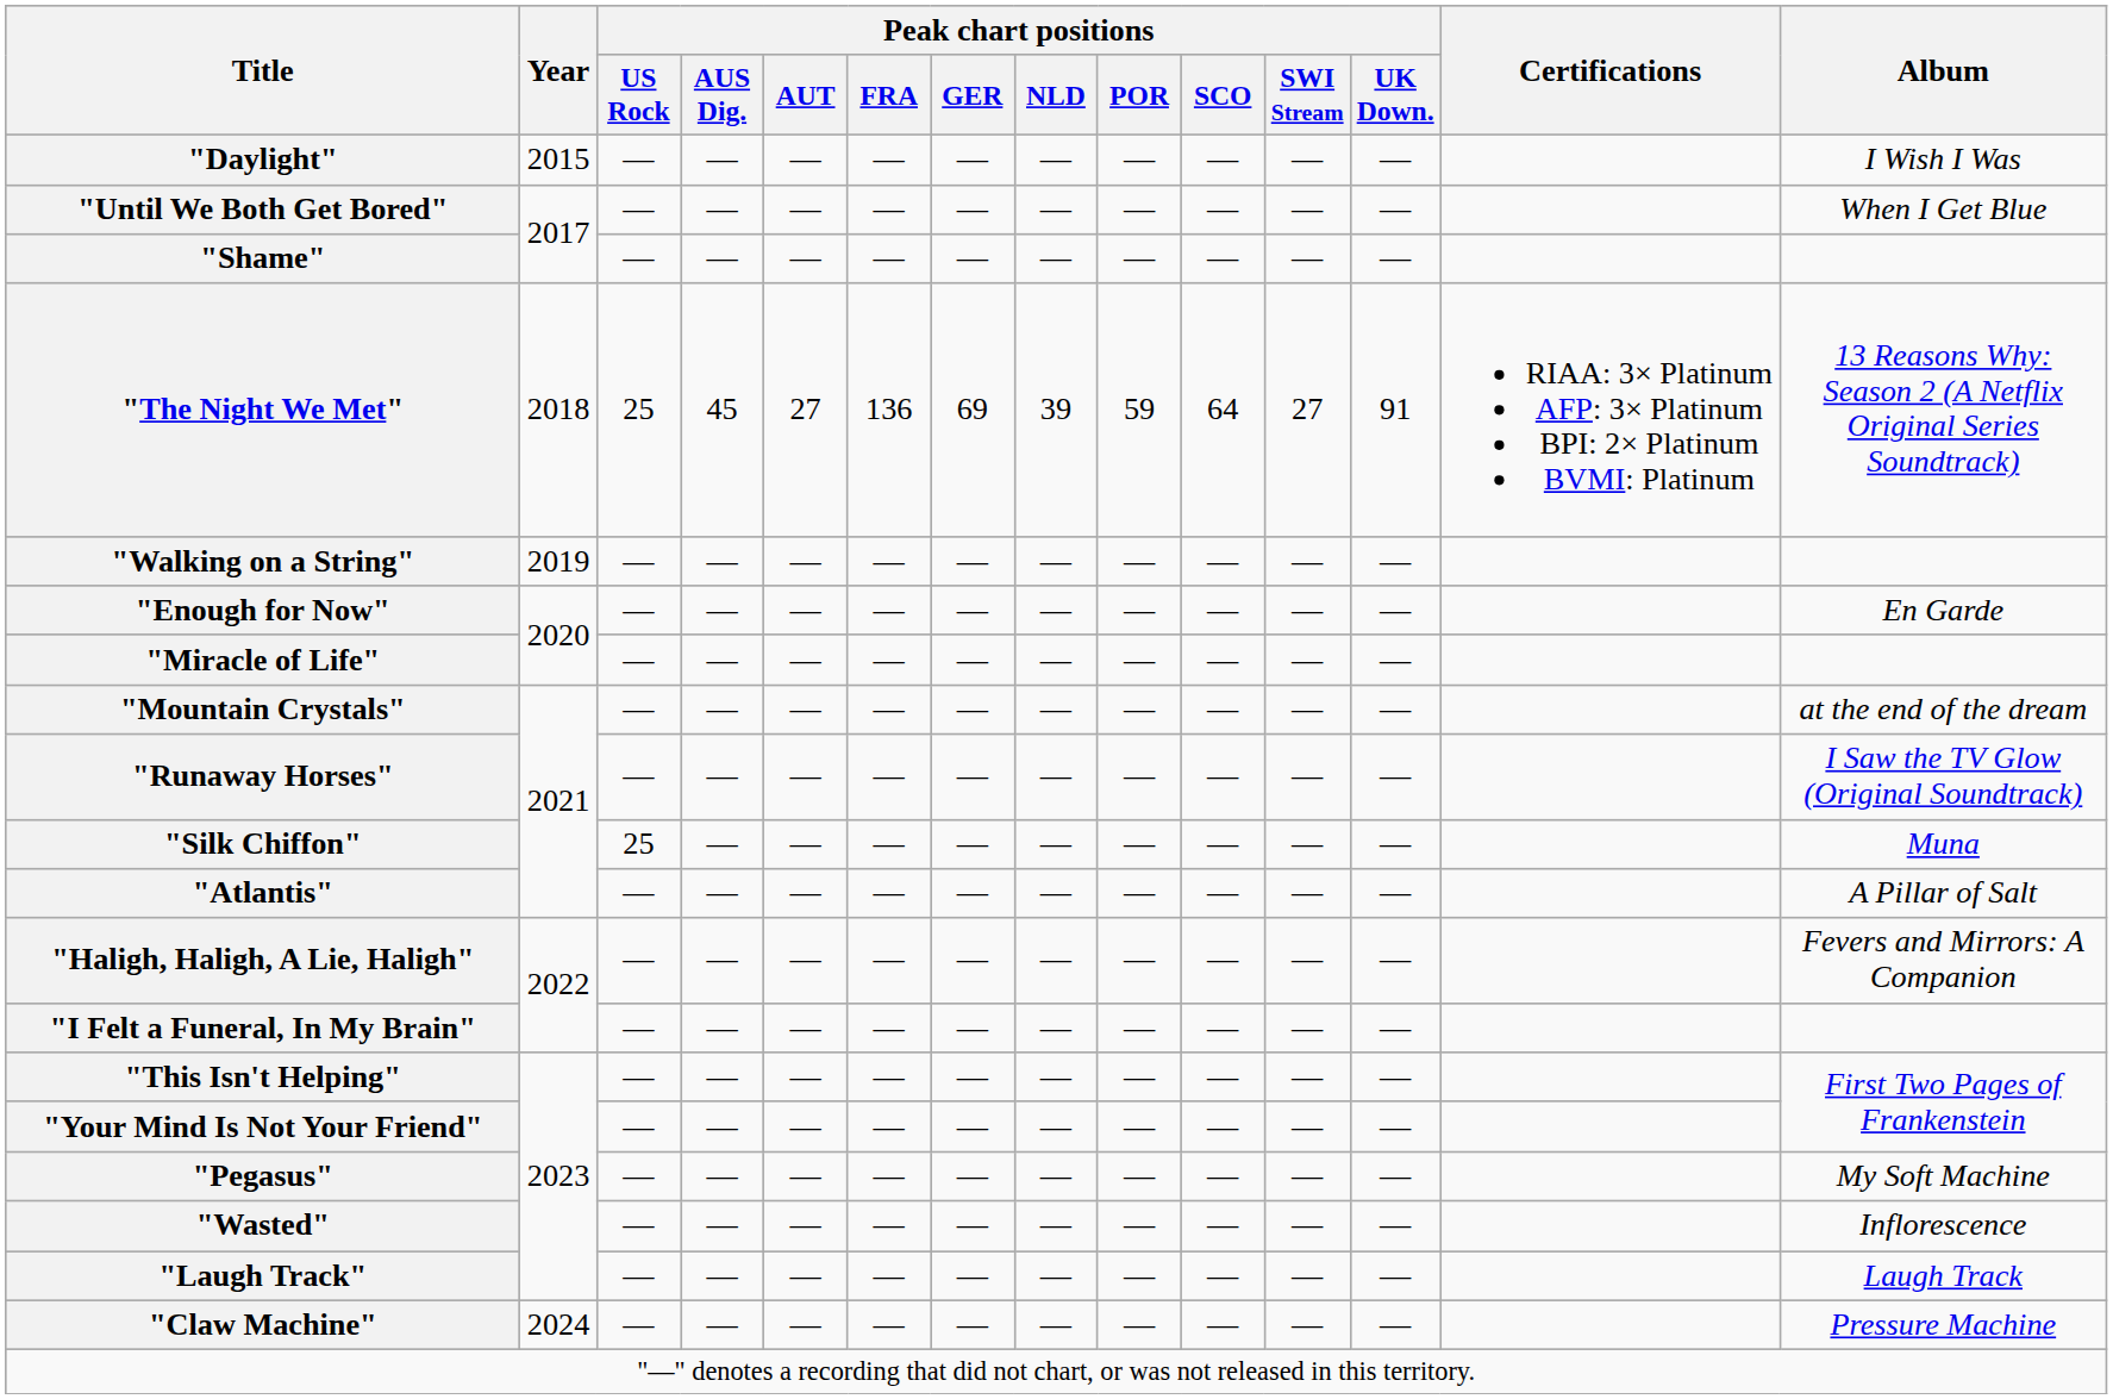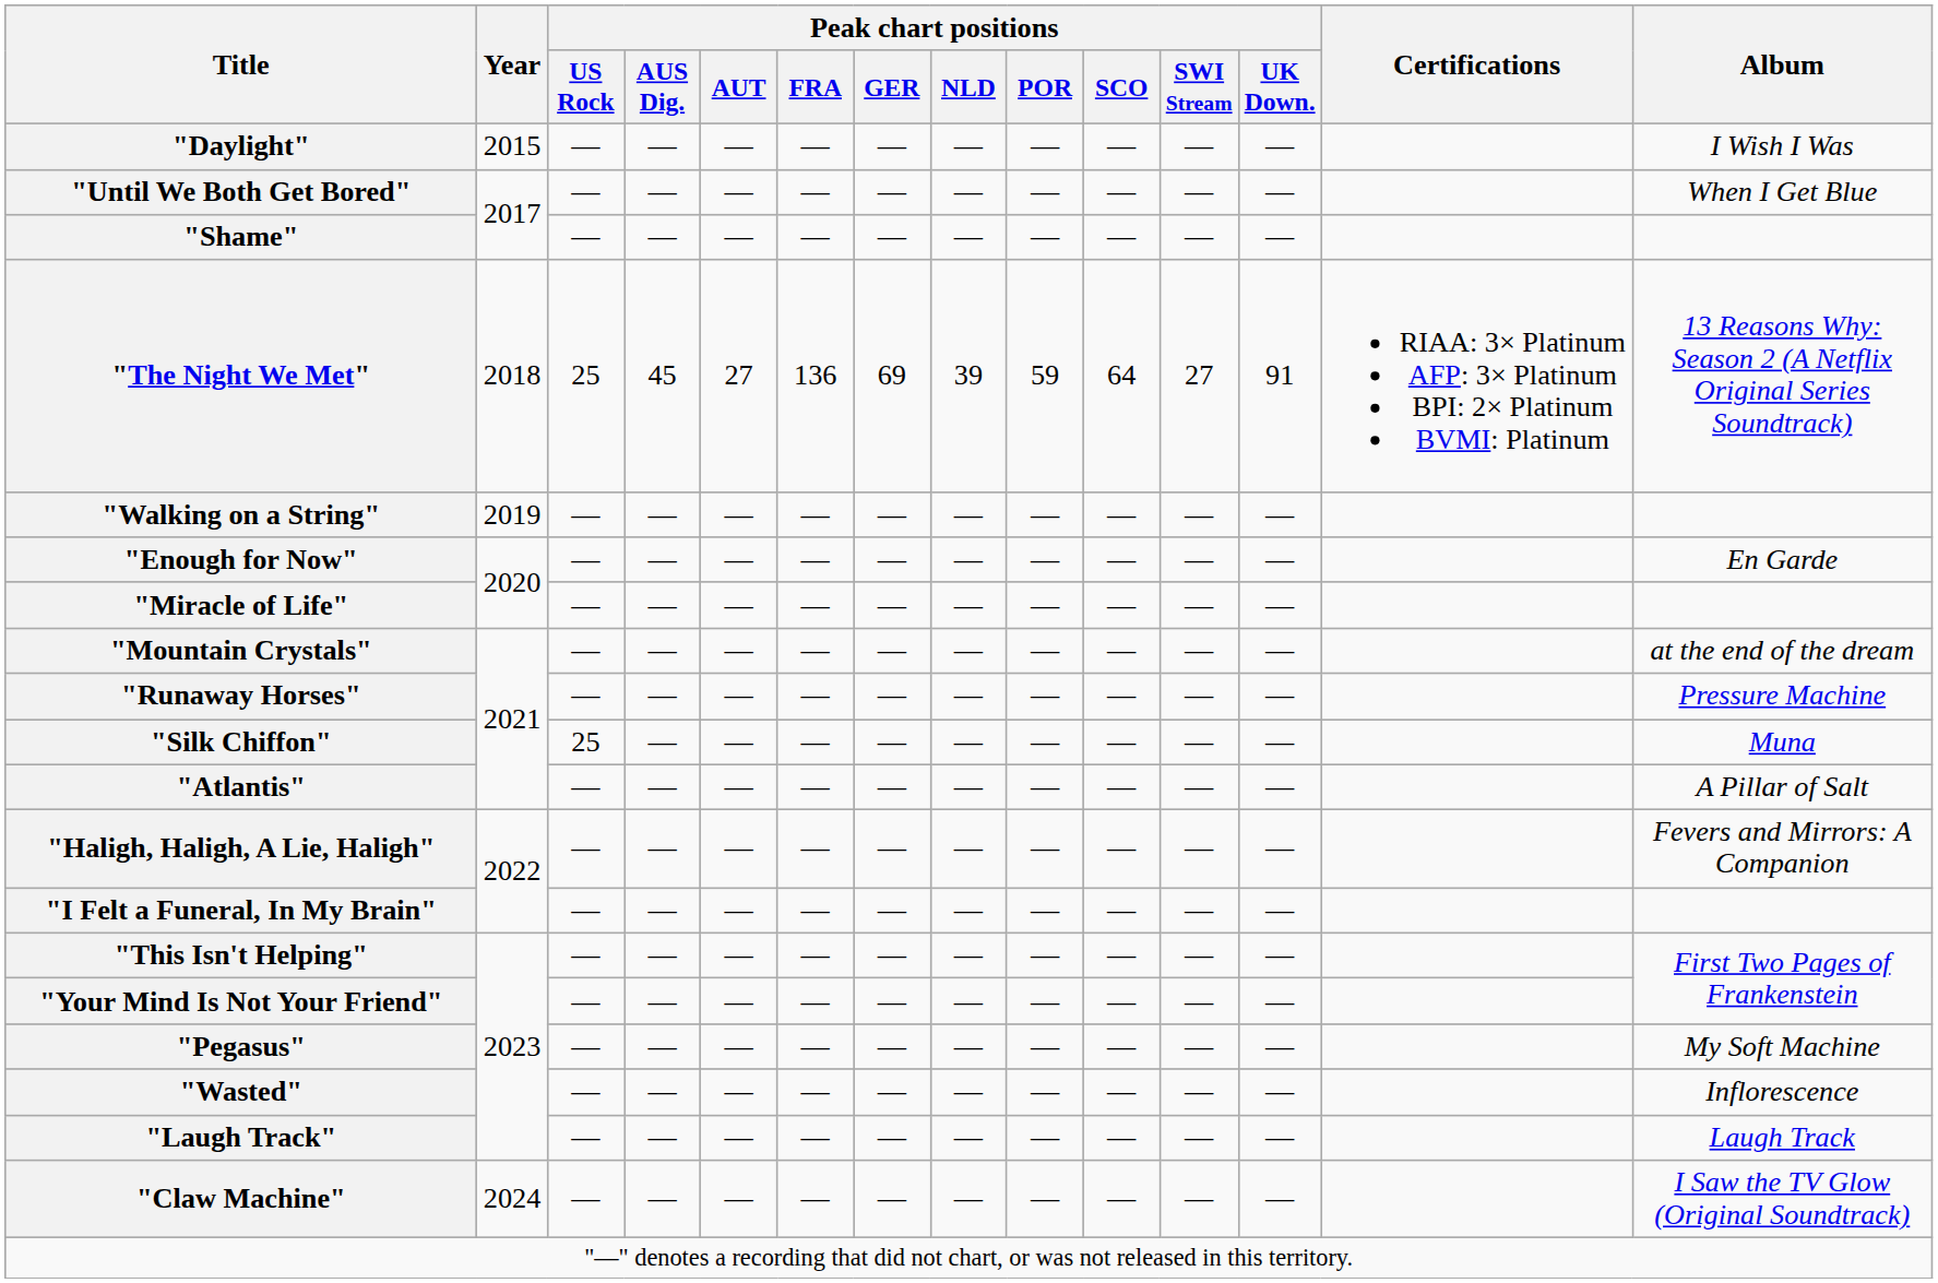 <table class="wikitable plainrowheaders" style="text-align:center;">
 <tr>
 <th scope="col" rowspan="2" style="width:16em;">Title</th>
 <th scope="col" rowspan="2" style="width:1em;">Year</th>
 <th scope="col" colspan="10">Peak chart positions</th>
 <th scope="col" rowspan="2">Certifications</th>
 <th scope="col" rowspan="2" style="width:10em;">Album</th>
 </tr>
 <tr>
 <th scope="col" style="width:2.5em;font-size:90%;"><a href='#'>US<br>Rock</a><br></th>
 <th scope="col" style="width:2.5em;font-size:90%;"><a href='#'>AUS<br>Dig.</a><br></th>
 <th scope="col" style="width:2.5em;font-size:90%;"><a href='#'>AUT</a><br></th>
 <th scope="col" style="width:2.5em;font-size:90%;"><a href='#'>FRA</a><br></th>
 <th scope="col" style="width:2.5em;font-size:90%;"><a href='#'>GER</a><br></th>
 <th scope="col" style="width:2.5em;font-size:90%;"><a href='#'>NLD</a><br></th>
 <th scope="col" style="width:2.5em;font-size:90%;"><a href='#'>POR</a><br></th>
 <th scope="col" style="width:2.5em;font-size:90%;"><a href='#'>SCO</a><br></th>
 <th scope="col" style="width:2.5em;font-size:90%;"><a href='#'>SWI<br><small>Stream</small></a><br></th>
 <th scope="col" style="width:2.5em;font-size:90%;"><a href='#'>UK<br>Down.</a><br></th>
 </tr>
 <tr>
 <th scope="row">"Daylight"<br></th>
 <td>2015</td>
 <td>—</td>
 <td>—</td>
 <td>—</td>
 <td>—</td>
 <td>—</td>
 <td>—</td>
 <td>—</td>
 <td>—</td>
 <td>—</td>
 <td>—</td>
 <td></td>
 <td><em>I Wish I Was</em></td>
 </tr>
 <tr>
 <th scope="row">"Until We Both Get Bored"<br></th>
 <td rowspan="2">2017</td>
 <td>—</td>
 <td>—</td>
 <td>—</td>
 <td>—</td>
 <td>—</td>
 <td>—</td>
 <td>—</td>
 <td>—</td>
 <td>—</td>
 <td>—</td>
 <td></td>
 <td><em>When I Get Blue</em></td>
 </tr>
 <tr>
 <th scope="row">"Shame"<br></th>
 <td>—</td>
 <td>—</td>
 <td>—</td>
 <td>—</td>
 <td>—</td>
 <td>—</td>
 <td>—</td>
 <td>—</td>
 <td>—</td>
 <td>—</td>
 <td></td>
 <td></td>
 </tr>
 <tr>
 <th scope="row">"<a href='#'>The Night We Met</a>"<br></th>
 <td>2018</td>
 <td>25</td>
 <td>45</td>
 <td>27</td>
 <td>136</td>
 <td>69</td>
 <td>39</td>
 <td>59</td>
 <td>64</td>
 <td>27</td>
 <td>91</td>
 <td><br><ul><li>RIAA: 3× Platinum</li><li><a href='#'>AFP</a>: 3× Platinum</li><li>BPI: 2× Platinum</li><li><a href='#'>BVMI</a>: Platinum</li></ul></td>
 <td><em><a href='#'>13 Reasons Why: Season 2 (A Netflix Original Series Soundtrack)</a></em></td>
 </tr>
 <tr>
 <th scope="row">"Walking on a String"<br></th>
 <td>2019</td>
 <td>—</td>
 <td>—</td>
 <td>—</td>
 <td>—</td>
 <td>—</td>
 <td>—</td>
 <td>—</td>
 <td>—</td>
 <td>—</td>
 <td>—</td>
 <td></td>
 <td></td>
 </tr>
 <tr>
 <th scope="row">"Enough for Now"<br></th>
 <td rowspan="2">2020</td>
 <td>—</td>
 <td>—</td>
 <td>—</td>
 <td>—</td>
 <td>—</td>
 <td>—</td>
 <td>—</td>
 <td>—</td>
 <td>—</td>
 <td>—</td>
 <td></td>
 <td><em>En Garde</em></td>
 </tr>
 <tr>
 <th scope="row">"Miracle of Life"<br></th>
 <td>—</td>
 <td>—</td>
 <td>—</td>
 <td>—</td>
 <td>—</td>
 <td>—</td>
 <td>—</td>
 <td>—</td>
 <td>—</td>
 <td>—</td>
 <td></td>
 <td></td>
 </tr>
 <tr>
 <th scope="row">"Mountain Crystals"<br></th>
 <td rowspan="4">2021</td>
 <td>—</td>
 <td>—</td>
 <td>—</td>
 <td>—</td>
 <td>—</td>
 <td>—</td>
 <td>—</td>
 <td>—</td>
 <td>—</td>
 <td>—</td>
 <td></td>
 <td><em>at the end of the dream</em></td>
 </tr>
 <tr>
 <th scope="row">"Runaway Horses"<br></th>
 <td>—</td>
 <td>—</td>
 <td>—</td>
 <td>—</td>
 <td>—</td>
 <td>—</td>
 <td>—</td>
 <td>—</td>
 <td>—</td>
 <td>—</td>
 <td></td>
-<td><a href='#'><em>I Saw the TV Glow (Original Soundtrack)</em></a></td>
+<td><em><a href='#'>Pressure Machine</a></em></td>
 </tr>
 <tr>
 <th scope="row">"Silk Chiffon"<br></th>
 <td>25</td>
 <td>—</td>
 <td>—</td>
 <td>—</td>
 <td>—</td>
 <td>—</td>
 <td>—</td>
 <td>—</td>
 <td>—</td>
 <td>—</td>
 <td></td>
 <td><em><a href='#'>Muna</a></em></td>
 </tr>
 <tr>
 <th scope="row">"Atlantis"<br></th>
 <td>—</td>
 <td>—</td>
 <td>—</td>
 <td>—</td>
 <td>—</td>
 <td>—</td>
 <td>—</td>
 <td>—</td>
 <td>—</td>
 <td>—</td>
 <td></td>
 <td><em>A Pillar of Salt</em></td>
 </tr>
 <tr>
 <th scope="row">"Haligh, Haligh, A Lie, Haligh" </th>
 <td rowspan="2">2022</td>
 <td>—</td>
 <td>—</td>
 <td>—</td>
 <td>—</td>
 <td>—</td>
 <td>—</td>
 <td>—</td>
 <td>—</td>
 <td>—</td>
 <td>—</td>
 <td></td>
 <td><em>Fevers and Mirrors: A Companion</em></td>
 </tr>
 <tr>
 <th scope="row">"I Felt a Funeral, In My Brain"<br></th>
 <td>—</td>
 <td>—</td>
 <td>—</td>
 <td>—</td>
 <td>—</td>
 <td>—</td>
 <td>—</td>
 <td>—</td>
 <td>—</td>
 <td>—</td>
 <td></td>
 <td></td>
 </tr>
 <tr>
 <th scope="row">"This Isn't Helping"<br></th>
 <td rowspan="5">2023</td>
 <td>—</td>
 <td>—</td>
 <td>—</td>
 <td>—</td>
 <td>—</td>
 <td>—</td>
 <td>—</td>
 <td>—</td>
 <td>—</td>
 <td>—</td>
 <td></td>
 <td rowspan="2"><em><a href='#'>First Two Pages of Frankenstein</a></em></td>
 </tr>
 <tr>
 <th scope="row">"Your Mind Is Not Your Friend"<br></th>
 <td>—</td>
 <td>—</td>
 <td>—</td>
 <td>—</td>
 <td>—</td>
 <td>—</td>
 <td>—</td>
 <td>—</td>
 <td>—</td>
 <td>—</td>
 <td></td>
 </tr>
 <tr>
 <th scope="row">"Pegasus"<br> </th>
 <td>—</td>
 <td>—</td>
 <td>—</td>
 <td>—</td>
 <td>—</td>
 <td>—</td>
 <td>—</td>
 <td>—</td>
 <td>—</td>
 <td>—</td>
 <td></td>
 <td><em>My Soft Machine</em></td>
 </tr>
 <tr>
 <th scope="row">"Wasted"<br></th>
 <td>—</td>
 <td>—</td>
 <td>—</td>
 <td>—</td>
 <td>—</td>
 <td>—</td>
 <td>—</td>
 <td>—</td>
 <td>—</td>
 <td>—</td>
 <td></td>
 <td><em>Inflorescence</em></td>
 </tr>
 <tr>
 <th scope="row">"Laugh Track"<br></th>
 <td>—</td>
 <td>—</td>
 <td>—</td>
 <td>—</td>
 <td>—</td>
 <td>—</td>
 <td>—</td>
 <td>—</td>
 <td>—</td>
 <td>—</td>
 <td></td>
 <td><em><a href='#'>Laugh Track</a></em></td>
 </tr>
 <tr>
 <th scope="row">"Claw Machine"<br></th>
 <td>2024</td>
 <td>—</td>
 <td>—</td>
 <td>—</td>
 <td>—</td>
 <td>—</td>
 <td>—</td>
 <td>—</td>
 <td>—</td>
 <td>—</td>
 <td>—</td>
 <td></td>
-<td><em><a href='#'>Pressure Machine</a></em></td>
+<td><a href='#'><em>I Saw the TV Glow (Original Soundtrack)</em></a></td>
 </tr>
 <tr>
 <td colspan="14" style="font-size:85%;">"—" denotes a recording that did not chart, or was not released in this territory.</td>
 </tr>
 </table>
